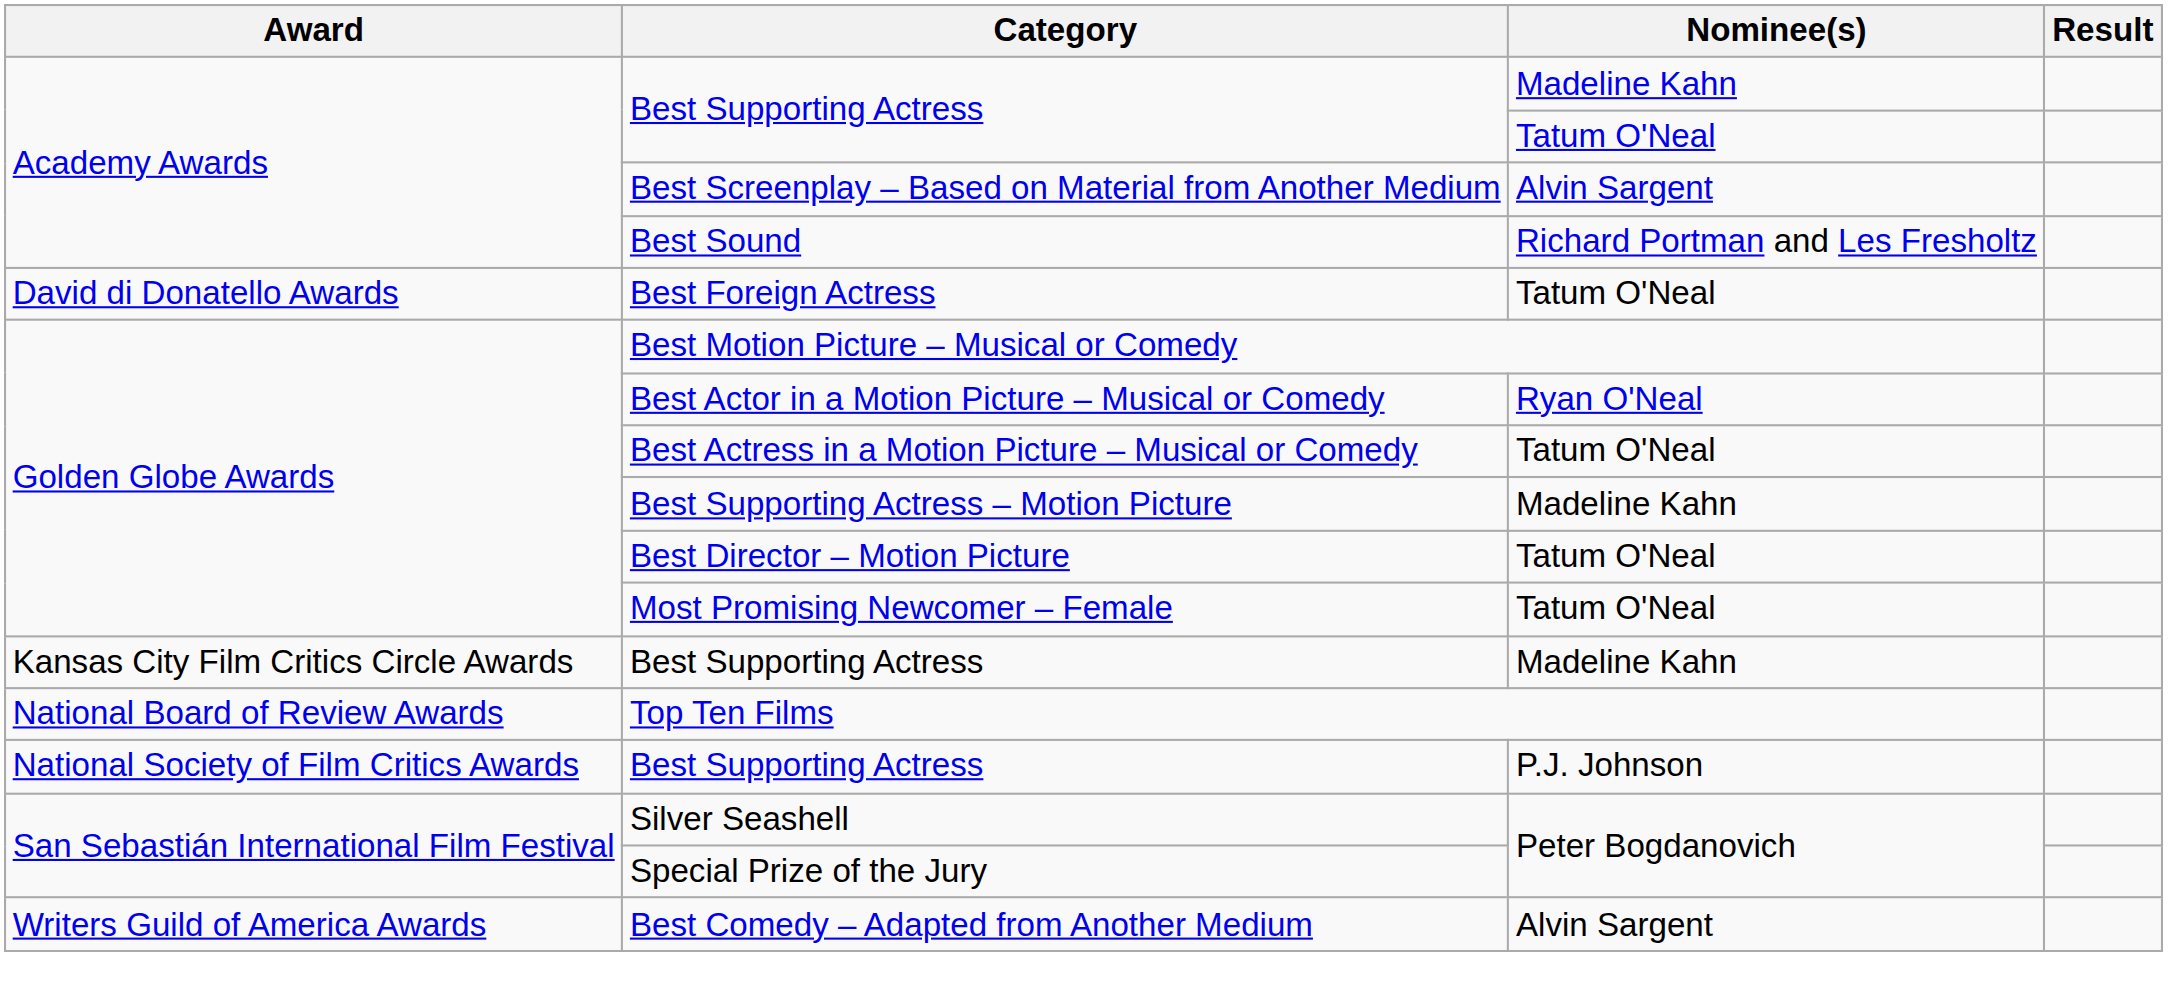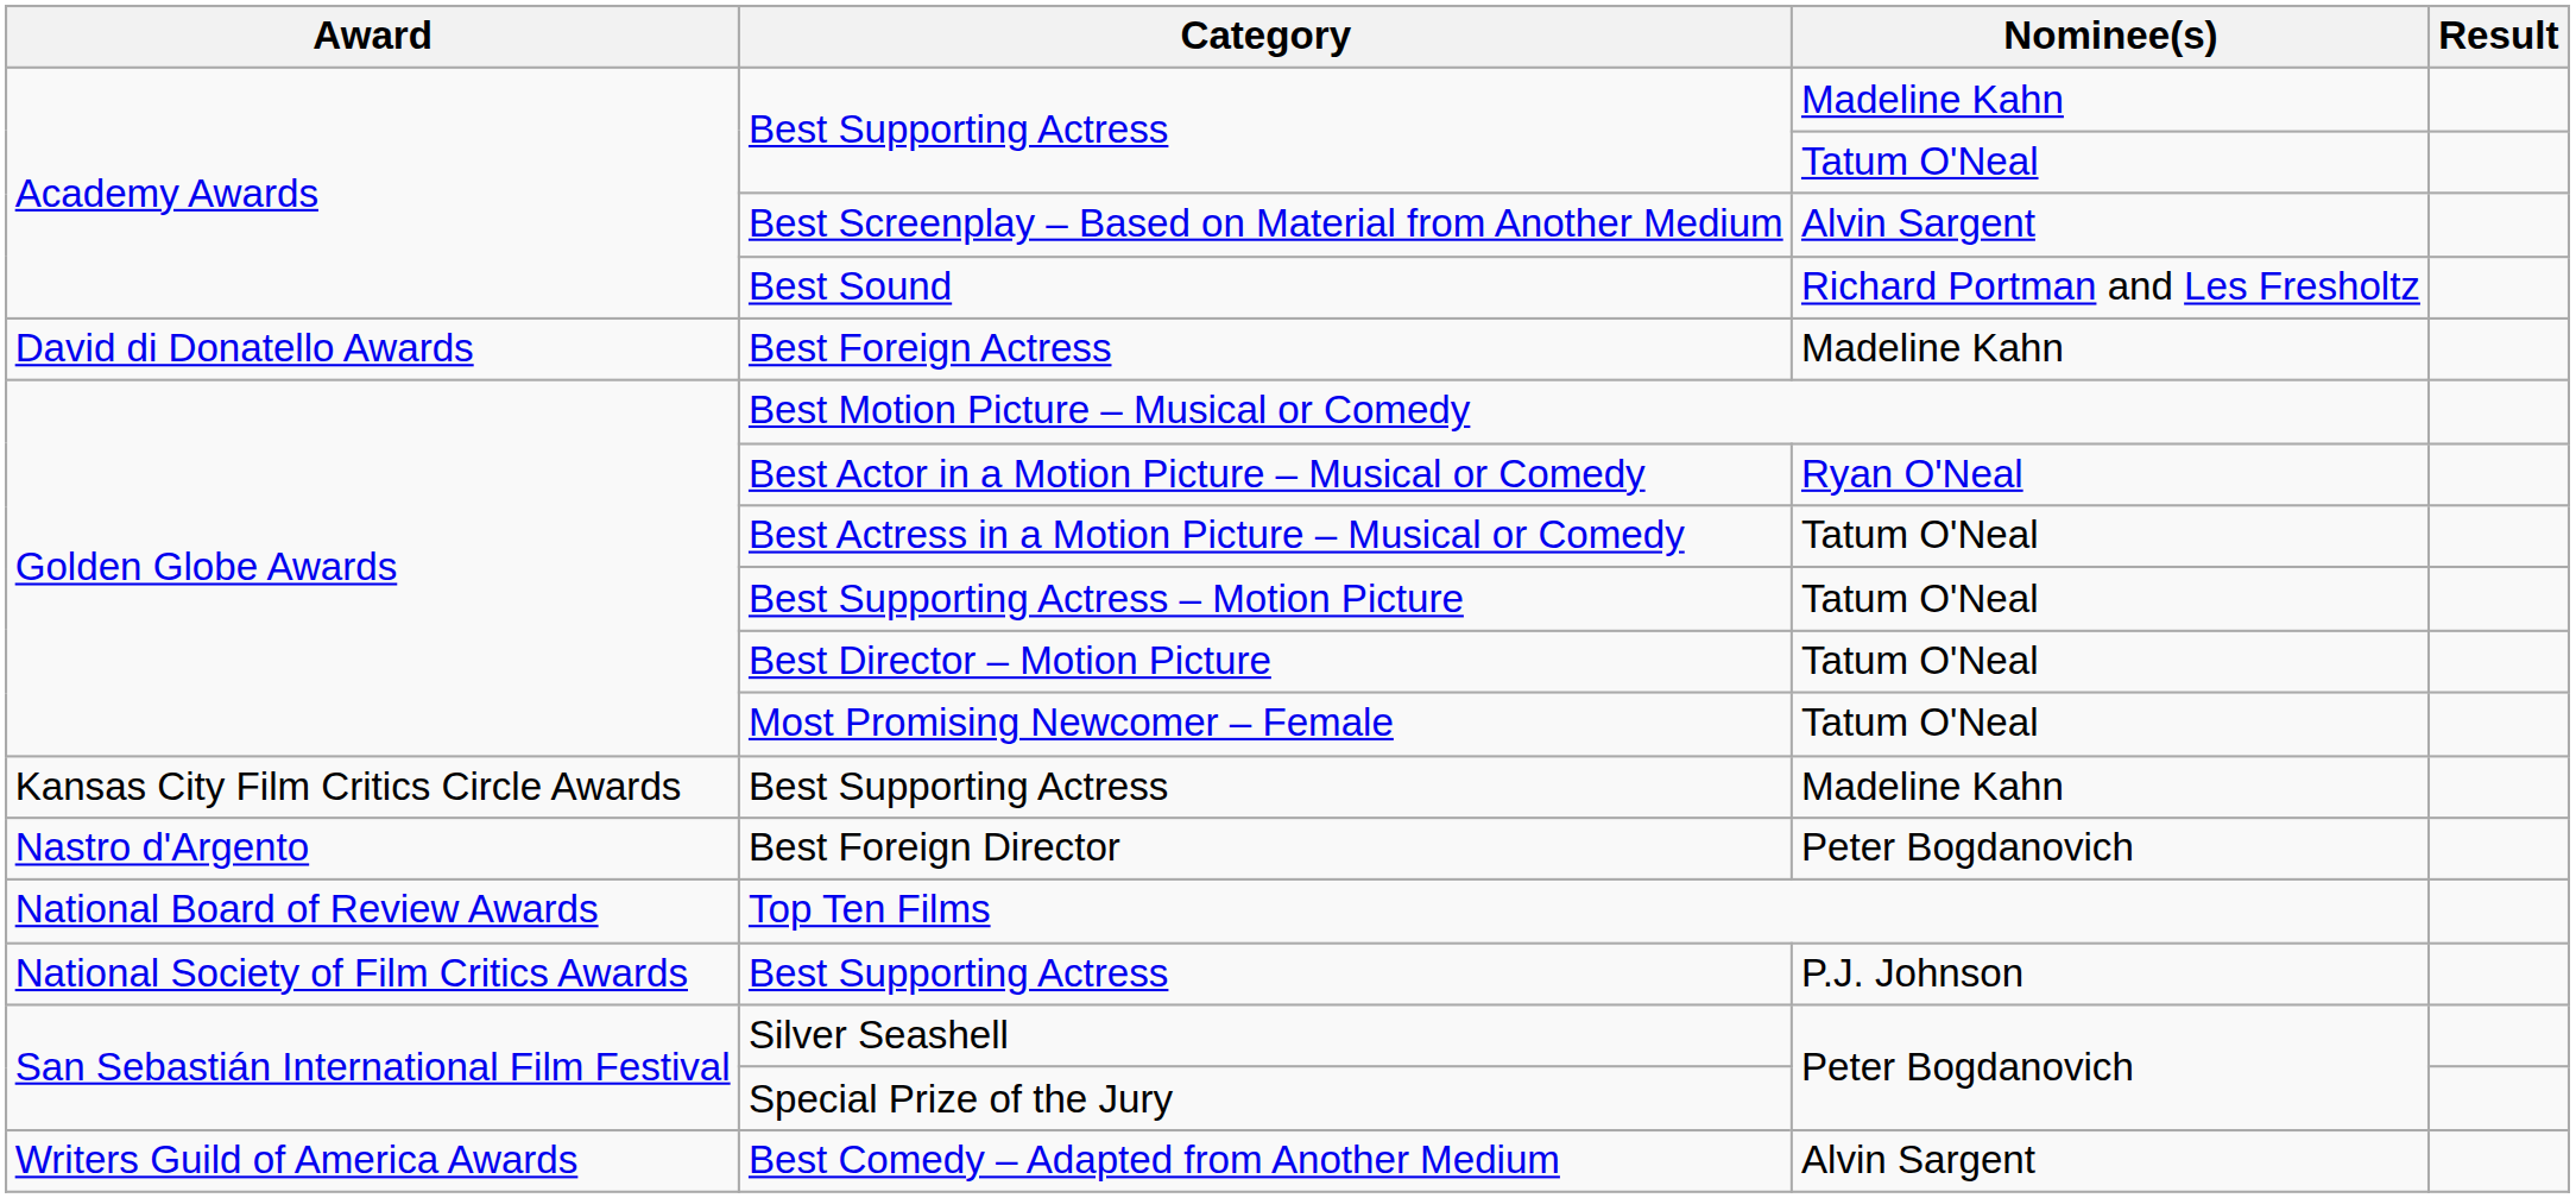 <table class="wikitable">
 <tr>
 <th>Award</th>
 <th>Category</th>
 <th>Nominee(s)</th>
 <th>Result</th>
 </tr>
 <tr>
 <td rowspan="4"><a href='#'>Academy Awards</a></td>
 <td rowspan="2"><a href='#'>Best Supporting Actress</a></td>
 <td><a href='#'>Madeline Kahn</a></td>
 <td></td>
 </tr>
 <tr>
 <td><a href='#'>Tatum O'Neal</a></td>
 <td></td>
 </tr>
 <tr>
 <td><a href='#'>Best Screenplay – Based on Material from Another Medium</a></td>
 <td><a href='#'>Alvin Sargent</a></td>
 <td></td>
 </tr>
 <tr>
 <td><a href='#'>Best Sound</a></td>
 <td><a href='#'>Richard Portman</a> and <a href='#'>Les Fresholtz</a></td>
 <td></td>
 </tr>
 <tr>
 <td><a href='#'>David di Donatello Awards</a></td>
 <td><a href='#'>Best Foreign Actress</a></td>
-<td>Tatum O'Neal</td>
+<td>Madeline Kahn</td>
 <td></td>
 </tr>
 <tr>
 <td rowspan="6"><a href='#'>Golden Globe Awards</a></td>
 <td colspan="2"><a href='#'>Best Motion Picture – Musical or Comedy</a></td>
 <td></td>
 </tr>
 <tr>
 <td><a href='#'>Best Actor in a Motion Picture – Musical or Comedy</a></td>
 <td><a href='#'>Ryan O'Neal</a></td>
 <td></td>
 </tr>
 <tr>
 <td><a href='#'>Best Actress in a Motion Picture – Musical or Comedy</a></td>
 <td>Tatum O'Neal</td>
 <td></td>
 </tr>
 <tr>
 <td><a href='#'>Best Supporting Actress – Motion Picture</a></td>
-<td>Madeline Kahn</td>
+<td>Tatum O'Neal</td>
 <td></td>
 </tr>
 <tr>
 <td><a href='#'>Best Director – Motion Picture</a></td>
 <td>Tatum O'Neal</td>
 <td></td>
 </tr>
 <tr>
 <td><a href='#'>Most Promising Newcomer – Female</a></td>
 <td>Tatum O'Neal</td>
 <td></td>
 </tr>
 <tr>
 <td>Kansas City Film Critics Circle Awards</td>
 <td>Best Supporting Actress</td>
 <td>Madeline Kahn</td>
+<td></td>
+</tr>
+<tr>
+<td><a href='#'>Nastro d'Argento</a></td>
+<td>Best Foreign Director</td>
+<td>Peter Bogdanovich</td>
 <td></td>
 </tr>
 <tr>
 <td><a href='#'>National Board of Review Awards</a></td>
 <td colspan="2"><a href='#'>Top Ten Films</a></td>
 <td></td>
 </tr>
 <tr>
 <td><a href='#'>National Society of Film Critics Awards</a></td>
 <td><a href='#'>Best Supporting Actress</a></td>
 <td>P.J. Johnson</td>
 <td></td>
 </tr>
 <tr>
 <td rowspan="2"><a href='#'>San Sebastián International Film Festival</a></td>
 <td>Silver Seashell</td>
 <td rowspan="2">Peter Bogdanovich</td>
 <td></td>
 </tr>
 <tr>
 <td>Special Prize of the Jury</td>
 <td></td>
 </tr>
 <tr>
 <td><a href='#'>Writers Guild of America Awards</a></td>
 <td><a href='#'>Best Comedy – Adapted from Another Medium</a></td>
 <td>Alvin Sargent</td>
 <td></td>
 </tr>
 </table>
